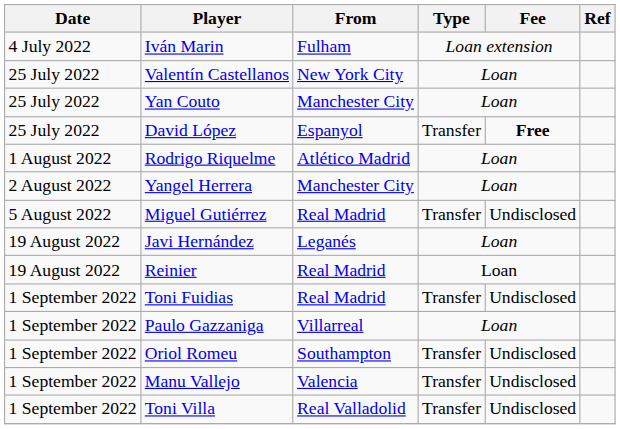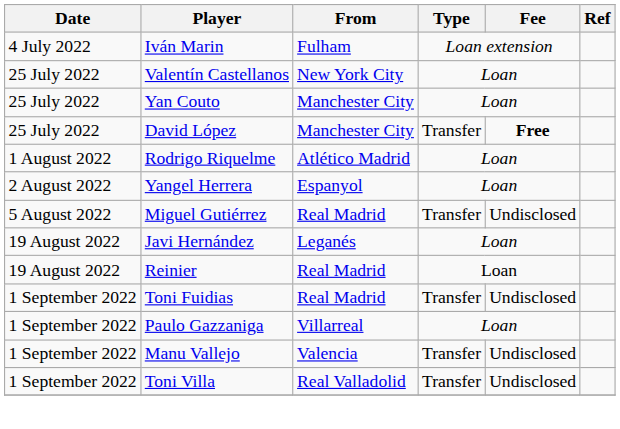 <table class="wikitable">
 <tr>
 <th>Date</th>
 <th>Player</th>
 <th>From</th>
 <th>Type</th>
 <th>Fee</th>
 <th>Ref</th>
 </tr>
 <tr>
 <td>4 July 2022</td>
 <td> <a href='#'>Iván Marin</a></td>
 <td> <a href='#'>Fulham</a></td>
 <td colspan=2 align=center><em>Loan extension</em></td>
 <td align=center></td>
 </tr>
 <tr>
 <td>25 July 2022</td>
 <td> <a href='#'>Valentín Castellanos</a></td>
 <td> <a href='#'>New York City</a></td>
 <td colspan=2 align=center><em>Loan</em></td>
 <td align=center></td>
 </tr>
 <tr>
 <td>25 July 2022</td>
 <td> <a href='#'>Yan Couto</a></td>
 <td> <a href='#'>Manchester City</a></td>
 <td colspan=2 align=center><em>Loan</em></td>
 <td align=center></td>
 </tr>
 <tr>
 <td>25 July 2022</td>
 <td> <a href='#'>David López</a></td>
-<td><a href='#'>Espanyol</a></td>
+<td> <a href='#'>Manchester City</a></td>
 <td align=center>Transfer</td>
 <td align=center><strong>Free</strong></td>
 <td align=center></td>
 </tr>
 <tr>
 <td>1 August 2022</td>
 <td> <a href='#'>Rodrigo Riquelme</a></td>
 <td><a href='#'>Atlético Madrid</a></td>
 <td colspan=2 align=center><em>Loan</em></td>
 <td align=center></td>
 </tr>
 <tr>
 <td>2 August 2022</td>
 <td> <a href='#'>Yangel Herrera</a></td>
-<td> <a href='#'>Manchester City</a></td>
+<td><a href='#'>Espanyol</a></td>
 <td colspan=2 align=center><em>Loan</em></td>
 <td align=center></td>
 </tr>
 <tr>
 <td>5 August 2022</td>
 <td> <a href='#'>Miguel Gutiérrez</a></td>
 <td><a href='#'>Real Madrid</a></td>
 <td align=center>Transfer</td>
 <td align=center>Undisclosed</td>
 <td align=center></td>
 </tr>
 <tr>
 <td>19 August 2022</td>
 <td> <a href='#'>Javi Hernández</a></td>
 <td><a href='#'>Leganés</a></td>
 <td colspan=2 align=center><em>Loan</em></td>
 <td align=center></td>
 </tr>
 <tr>
 <td>19 August 2022</td>
 <td> <a href='#'>Reinier</a></td>
 <td><a href='#'>Real Madrid</a></td>
 <td colspan=2 align=center>Loan</td>
 <td align=center></td>
 </tr>
 <tr>
 <td>1 September 2022</td>
 <td> <a href='#'>Toni Fuidias</a></td>
 <td><a href='#'>Real Madrid</a></td>
 <td align=center>Transfer</td>
 <td align=center>Undisclosed</td>
 <td align=center></td>
 </tr>
 <tr>
 <td>1 September 2022</td>
 <td> <a href='#'>Paulo Gazzaniga</a></td>
 <td><a href='#'>Villarreal</a></td>
 <td colspan=2 align=center><em>Loan</em></td>
 <td align=center></td>
 </tr>
 <tr>
 <td>1 September 2022</td>
-<td> <a href='#'>Oriol Romeu</a></td>
-<td> <a href='#'>Southampton</a></td>
-<td align=center>Transfer</td>
-<td align=center>Undisclosed</td>
-<td align=center></td>
-</tr>
-<tr>
-<td>1 September 2022</td>
 <td> <a href='#'>Manu Vallejo</a></td>
 <td><a href='#'>Valencia</a></td>
 <td align=center>Transfer</td>
 <td align=center>Undisclosed</td>
 <td align=center></td>
 </tr>
 <tr>
 <td>1 September 2022</td>
 <td> <a href='#'>Toni Villa</a></td>
 <td><a href='#'>Real Valladolid</a></td>
 <td align=center>Transfer</td>
 <td align=center>Undisclosed</td>
 <td align=center></td>
 </tr>
 <tr>
 </tr>
 </table>
